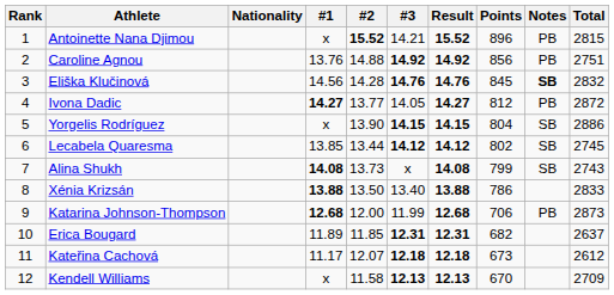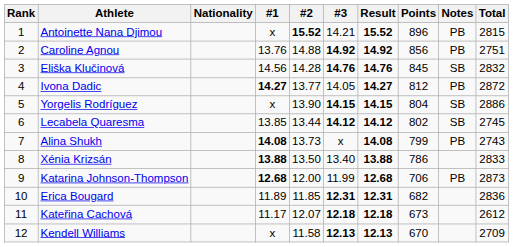 <table class="wikitable sortable" style="text-align:center">
 <tr>
 <th>Rank</th>
 <th>Athlete</th>
 <th>Nationality</th>
 <th>#1</th>
 <th>#2</th>
 <th>#3</th>
 <th>Result</th>
 <th>Points</th>
 <th>Notes</th>
 <th>Total</th>
 </tr>
 <tr>
 <td>1</td>
 <td align=left><a href='#'>Antoinette Nana Djimou</a></td>
 <td align=left></td>
 <td>x</td>
 <td><strong>15.52</strong></td>
 <td>14.21</td>
 <td><strong>15.52</strong></td>
 <td>896</td>
 <td>PB</td>
 <td>2815</td>
 </tr>
 <tr>
 <td>2</td>
 <td align=left><a href='#'>Caroline Agnou</a></td>
 <td align=left></td>
 <td>13.76</td>
 <td>14.88</td>
 <td><strong>14.92</strong></td>
 <td><strong>14.92</strong></td>
 <td>856</td>
 <td>PB</td>
 <td>2751</td>
 </tr>
 <tr>
 <td>3</td>
 <td align=left><a href='#'>Eliška Klučinová</a></td>
 <td align=left></td>
 <td>14.56</td>
 <td>14.28</td>
 <td><strong>14.76</strong></td>
 <td><strong>14.76</strong></td>
 <td>845</td>
-<td><strong>SB</strong></td>
+<td>SB</td>
 <td>2832</td>
 </tr>
 <tr>
 <td>4</td>
 <td align=left><a href='#'>Ivona Dadic</a></td>
 <td align=left></td>
 <td><strong>14.27</strong></td>
 <td>13.77</td>
 <td>14.05</td>
 <td><strong>14.27</strong></td>
 <td>812</td>
 <td>PB</td>
 <td>2872</td>
 </tr>
 <tr>
 <td>5</td>
 <td align=left><a href='#'>Yorgelis Rodríguez</a></td>
 <td align=left></td>
 <td>x</td>
 <td>13.90</td>
 <td><strong>14.15</strong></td>
 <td><strong>14.15</strong></td>
 <td>804</td>
 <td>SB</td>
 <td>2886</td>
 </tr>
 <tr>
 <td>6</td>
 <td align=left><a href='#'>Lecabela Quaresma</a></td>
 <td align=left></td>
 <td>13.85</td>
 <td>13.44</td>
 <td><strong>14.12</strong></td>
 <td><strong>14.12</strong></td>
 <td>802</td>
 <td>SB</td>
 <td>2745</td>
 </tr>
 <tr>
 <td>7</td>
 <td align=left><a href='#'>Alina Shukh</a></td>
 <td align=left></td>
 <td><strong>14.08</strong></td>
 <td>13.73</td>
 <td>x</td>
 <td><strong>14.08</strong></td>
 <td>799</td>
-<td>SB</td>
+<td>PB</td>
 <td>2743</td>
 </tr>
 <tr>
 <td>8</td>
 <td align=left><a href='#'>Xénia Krizsán</a></td>
 <td align=left></td>
 <td><strong>13.88</strong></td>
 <td>13.50</td>
 <td>13.40</td>
 <td><strong>13.88</strong></td>
 <td>786</td>
 <td></td>
 <td>2833</td>
 </tr>
 <tr>
 <td>9</td>
 <td align=left><a href='#'>Katarina Johnson-Thompson</a></td>
 <td align=left></td>
 <td><strong>12.68</strong></td>
 <td>12.00</td>
 <td>11.99</td>
 <td><strong>12.68</strong></td>
 <td>706</td>
 <td>PB</td>
 <td>2873</td>
 </tr>
 <tr>
 <td>10</td>
 <td align=left><a href='#'>Erica Bougard</a></td>
 <td align=left></td>
 <td>11.89</td>
 <td>11.85</td>
 <td><strong>12.31</strong></td>
 <td><strong>12.31</strong></td>
 <td>682</td>
 <td></td>
-<td>2637</td>
+<td>2836</td>
 </tr>
 <tr>
 <td>11</td>
 <td align=left><a href='#'>Kateřina Cachová</a></td>
 <td align=left></td>
 <td>11.17</td>
 <td>12.07</td>
 <td><strong>12.18</strong></td>
 <td><strong>12.18</strong></td>
 <td>673</td>
 <td></td>
 <td>2612</td>
 </tr>
 <tr>
 <td>12</td>
 <td align=left><a href='#'>Kendell Williams</a></td>
 <td align=left></td>
 <td>x</td>
 <td>11.58</td>
 <td><strong>12.13</strong></td>
 <td><strong>12.13</strong></td>
 <td>670</td>
 <td></td>
 <td>2709</td>
 </tr>
 </table>
